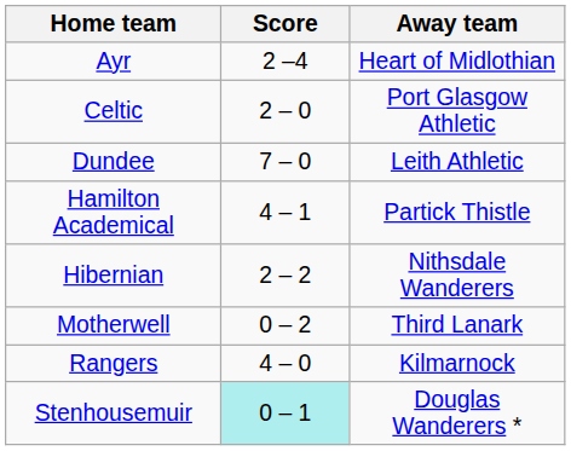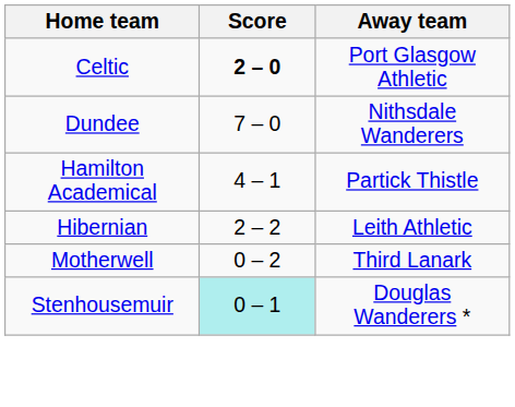 <table class="wikitable" style="text-align: center">
 <tr>
 <th width=140>Home team</th>
 <th width=80>Score</th>
 <th width=140>Away team</th>
 </tr>
 <tr>
-<td><a href='#'>Ayr</a></td>
-<td>2 –4</td>
-<td><a href='#'>Heart of Midlothian</a></td>
-</tr>
-<tr>
 <td><a href='#'>Celtic</a></td>
-<td>2 – 0</td>
+<td><strong>2 – 0</strong></td>
 <td><a href='#'>Port Glasgow Athletic</a></td>
 </tr>
 <tr>
 <td><a href='#'>Dundee</a></td>
 <td>7 – 0</td>
-<td><a href='#'>Leith Athletic</a></td>
+<td><a href='#'>Nithsdale Wanderers</a></td>
 </tr>
 <tr>
 <td><a href='#'>Hamilton Academical</a></td>
 <td>4 – 1</td>
 <td><a href='#'>Partick Thistle</a></td>
 </tr>
 <tr>
 <td><a href='#'>Hibernian</a></td>
 <td>2 – 2</td>
-<td><a href='#'>Nithsdale Wanderers</a></td>
+<td><a href='#'>Leith Athletic</a></td>
 </tr>
 <tr>
 <td><a href='#'>Motherwell</a></td>
 <td>0 – 2</td>
 <td><a href='#'>Third Lanark</a></td>
 </tr>
 <tr>
-<td><a href='#'>Rangers</a></td>
-<td>4 – 0</td>
-<td><a href='#'>Kilmarnock</a></td>
-</tr>
-<tr>
 <td><a href='#'>Stenhousemuir</a></td>
 <td style="background: paleturquoise;">0 – 1</td>
 <td><a href='#'>Douglas Wanderers</a> *</td>
 </tr>
 </table>
